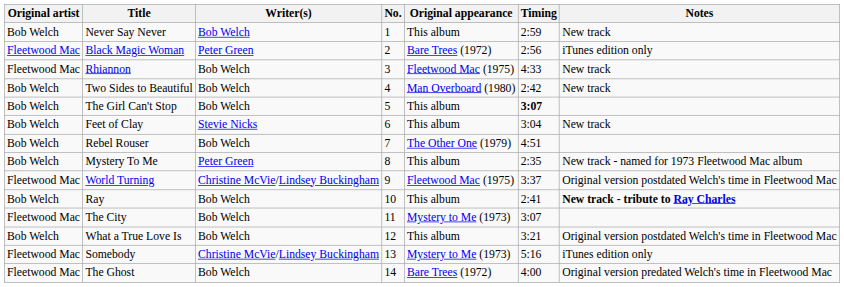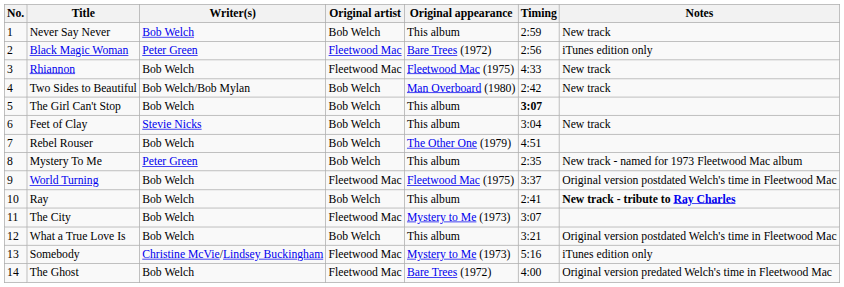 <table class="wikitable">
 <tr>
-<th>Original artist</th>
+<th>No.</th>
 <th>Title</th>
 <th>Writer(s)</th>
-<th>No.</th>
+<th>Original artist</th>
 <th>Original appearance</th>
 <th>Timing</th>
 <th>Notes</th>
 </tr>
 <tr>
-<td>Bob Welch</td>
+<td>1</td>
 <td>Never Say Never</td>
 <td><a href='#'>Bob Welch</a></td>
-<td>1</td>
+<td>Bob Welch</td>
 <td>This album</td>
 <td>2:59</td>
 <td>New track</td>
 </tr>
 <tr>
-<td><a href='#'>Fleetwood Mac</a></td>
+<td>2</td>
 <td><a href='#'>Black Magic Woman</a></td>
 <td><a href='#'>Peter Green</a></td>
-<td>2</td>
+<td><a href='#'>Fleetwood Mac</a></td>
 <td><a href='#'>Bare Trees</a> (1972)</td>
 <td>2:56</td>
 <td>iTunes edition only</td>
 </tr>
 <tr>
-<td>Fleetwood Mac</td>
+<td>3</td>
 <td><a href='#'>Rhiannon</a></td>
 <td>Bob Welch</td>
-<td>3</td>
+<td>Fleetwood Mac</td>
 <td><a href='#'>Fleetwood Mac</a> (1975)</td>
 <td>4:33</td>
 <td>New track</td>
 </tr>
 <tr>
+<td>4</td>
+<td>Two Sides to Beautiful</td>
+<td>Bob Welch/Bob Mylan</td>
 <td>Bob Welch</td>
-<td>Two Sides to Beautiful</td>
-<td>Bob Welch</td>
-<td>4</td>
 <td><a href='#'>Man Overboard</a> (1980)</td>
 <td>2:42</td>
 <td>New track</td>
 </tr>
 <tr>
-<td>Bob Welch</td>
+<td>5</td>
 <td>The Girl Can't Stop</td>
 <td>Bob Welch</td>
-<td>5</td>
+<td>Bob Welch</td>
 <td>This album</td>
 <td><strong>3:07</strong></td>
 <td></td>
 </tr>
 <tr>
-<td>Bob Welch</td>
+<td>6</td>
 <td>Feet of Clay</td>
 <td><a href='#'>Stevie Nicks</a></td>
-<td>6</td>
+<td>Bob Welch</td>
 <td>This album</td>
 <td>3:04</td>
 <td>New track</td>
 </tr>
 <tr>
-<td>Bob Welch</td>
+<td>7</td>
 <td>Rebel Rouser</td>
 <td>Bob Welch</td>
-<td>7</td>
+<td>Bob Welch</td>
 <td><a href='#'>The Other One</a> (1979)</td>
 <td>4:51</td>
 <td></td>
 </tr>
 <tr>
-<td>Bob Welch</td>
+<td>8</td>
 <td>Mystery To Me</td>
 <td><a href='#'>Peter Green</a></td>
-<td>8</td>
+<td>Bob Welch</td>
 <td>This album</td>
 <td>2:35</td>
 <td>New track - named for 1973 Fleetwood Mac album</td>
 </tr>
 <tr>
+<td>9</td>
+<td><a href='#'>World Turning</a></td>
+<td>Bob Welch</td>
 <td>Fleetwood Mac</td>
-<td><a href='#'>World Turning</a></td>
-<td><a href='#'>Christine McVie</a>/<a href='#'>Lindsey Buckingham</a></td>
-<td>9</td>
 <td><a href='#'>Fleetwood Mac</a> (1975)</td>
 <td>3:37</td>
 <td>Original version postdated Welch's time in Fleetwood Mac</td>
 </tr>
 <tr>
-<td>Bob Welch</td>
+<td>10</td>
 <td>Ray</td>
 <td>Bob Welch</td>
-<td>10</td>
+<td>Bob Welch</td>
 <td>This album</td>
 <td>2:41</td>
 <td><strong>New track - tribute to <a href='#'>Ray Charles</a></strong></td>
 </tr>
 <tr>
-<td>Fleetwood Mac</td>
+<td>11</td>
 <td>The City</td>
 <td>Bob Welch</td>
-<td>11</td>
+<td>Fleetwood Mac</td>
 <td><a href='#'>Mystery to Me</a> (1973)</td>
 <td>3:07</td>
 <td></td>
 </tr>
 <tr>
-<td>Bob Welch</td>
+<td>12</td>
 <td>What a True Love Is</td>
 <td>Bob Welch</td>
-<td>12</td>
+<td>Bob Welch</td>
 <td>This album</td>
 <td>3:21</td>
 <td>Original version postdated Welch's time in Fleetwood Mac</td>
 </tr>
 <tr>
-<td>Fleetwood Mac</td>
+<td>13</td>
 <td>Somebody</td>
 <td><a href='#'>Christine McVie</a>/<a href='#'>Lindsey Buckingham</a></td>
-<td>13</td>
+<td>Fleetwood Mac</td>
 <td><a href='#'>Mystery to Me</a> (1973)</td>
 <td>5:16</td>
 <td>iTunes edition only</td>
 </tr>
 <tr>
-<td>Fleetwood Mac</td>
+<td>14</td>
 <td>The Ghost</td>
 <td>Bob Welch</td>
-<td>14</td>
+<td>Fleetwood Mac</td>
 <td><a href='#'>Bare Trees</a> (1972)</td>
 <td>4:00</td>
 <td>Original version predated Welch's time in Fleetwood Mac</td>
 </tr>
 </table>
